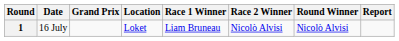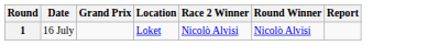 <table class="wikitable" style="font-size: 85%;">
 <tr>
 <th>Round</th>
 <th>Date</th>
 <th>Grand Prix</th>
 <th>Location</th>
-<th>Race 1 Winner</th>
 <th>Race 2 Winner</th>
 <th>Round Winner</th>
 <th>Report</th>
 </tr>
 <tr>
 <th>1</th>
 <td>16 July</td>
 <td></td>
 <td><a href='#'>Loket</a></td>
-<td> <a href='#'>Liam Bruneau</a></td>
 <td> <a href='#'>Nicolò Alvisi</a></td>
 <td> <a href='#'>Nicolò Alvisi</a></td>
 <td></td>
 </tr>
 </table>
